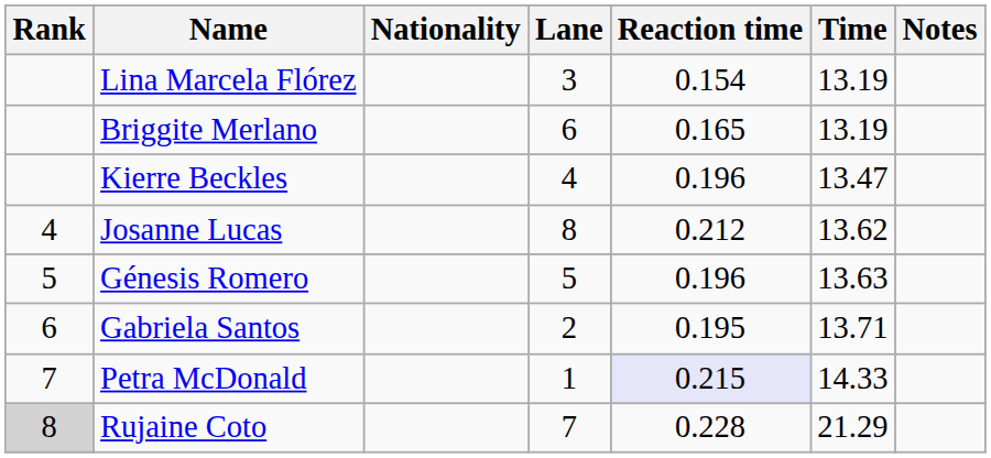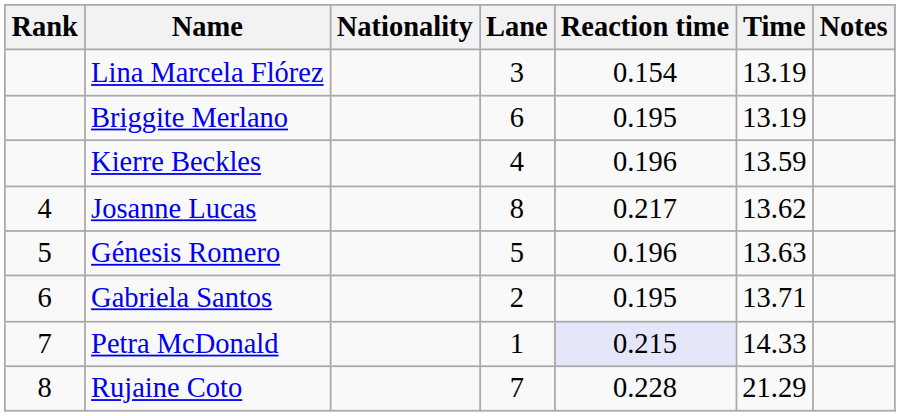 <table class="wikitable sortable" style="text-align:center">
 <tr>
 <th>Rank</th>
 <th>Name</th>
 <th>Nationality</th>
 <th>Lane</th>
 <th>Reaction time</th>
 <th>Time</th>
 <th>Notes</th>
 </tr>
 <tr>
 <td></td>
 <td align=left><a href='#'>Lina Marcela Flórez</a></td>
 <td align=left></td>
 <td>3</td>
 <td>0.154</td>
 <td>13.19</td>
 <td></td>
 </tr>
 <tr>
 <td></td>
 <td align=left><a href='#'>Briggite Merlano</a></td>
 <td align=left></td>
 <td>6</td>
-<td>0.165</td>
+<td>0.195</td>
 <td>13.19</td>
 <td></td>
 </tr>
 <tr>
 <td></td>
 <td align=left><a href='#'>Kierre Beckles</a></td>
 <td align=left></td>
 <td>4</td>
 <td>0.196</td>
-<td>13.47</td>
+<td>13.59</td>
 <td></td>
 </tr>
 <tr>
 <td>4</td>
 <td align=left><a href='#'>Josanne Lucas</a></td>
 <td align=left></td>
 <td>8</td>
-<td>0.212</td>
+<td>0.217</td>
 <td>13.62</td>
 <td></td>
 </tr>
 <tr>
 <td>5</td>
 <td align=left><a href='#'>Génesis Romero</a></td>
 <td align=left></td>
 <td>5</td>
 <td>0.196</td>
 <td>13.63</td>
 <td></td>
 </tr>
 <tr>
 <td>6</td>
 <td align=left><a href='#'>Gabriela Santos</a></td>
 <td align=left></td>
 <td>2</td>
 <td>0.195</td>
 <td>13.71</td>
 <td></td>
 </tr>
 <tr>
 <td>7</td>
 <td align=left><a href='#'>Petra McDonald</a></td>
 <td align=left></td>
 <td>1</td>
 <td style="background: lavender;">0.215</td>
 <td>14.33</td>
 <td></td>
 </tr>
 <tr>
-<td style="background: lightgrey;">8</td>
+<td>8</td>
 <td align=left><a href='#'>Rujaine Coto</a></td>
 <td align=left></td>
 <td>7</td>
 <td>0.228</td>
 <td>21.29</td>
 <td></td>
 </tr>
 </table>
